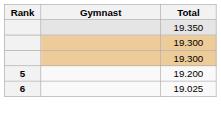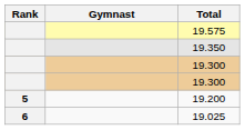 <table class="wikitable sortable" style="text-align:center; font-size:95%">
 <tr>
 <th scope="col" style="width:50px;">Rank</th>
 <th scope="col" style="width:180px;">Gymnast</th>
 <th scope="col" style="width:80px;">Total</th>
+</tr>
+<tr style="background:#fffcaf;">
+<th scope=row style="text-align:center"></th>
+<td style="text-align:left;"></td>
+<td>19.575</td>
 </tr>
 <tr style="background:#e5e5e5;">
 <th scope=row style="text-align:center"></th>
 <td style="text-align:left;"></td>
 <td>19.350</td>
 </tr>
 <tr style="background:#ec9;">
 <th scope=row style="text-align:center"></th>
 <td style="text-align:left;"></td>
 <td>19.300</td>
 </tr>
 <tr style="background:#ec9;">
 <th scope=row style="text-align:center"></th>
 <td style="text-align:left;"></td>
 <td>19.300</td>
 </tr>
 <tr>
 <th scope=row style="text-align:center">5</th>
 <td style="text-align:left;"></td>
 <td>19.200</td>
 </tr>
 <tr>
 <th scope=row style="text-align:center">6</th>
 <td style="text-align:left;"></td>
 <td>19.025</td>
 </tr>
 </table>
